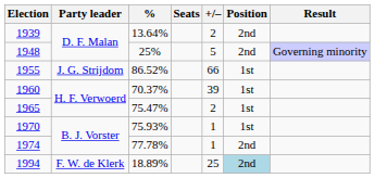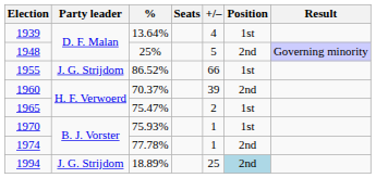 <table class="wikitable" style="text-align:center">
 <tr>
 <th>Election</th>
 <th>Party leader</th>
 <th>%</th>
 <th>Seats</th>
 <th>+/–</th>
 <th>Position</th>
 <th>Result</th>
 </tr>
 <tr>
 <td><a href='#'>1939</a></td>
 <td rowspan=2><a href='#'>D. F. Malan</a></td>
 <td>13.64%</td>
 <td></td>
-<td> 2</td>
-<td> 2nd</td>
+<td> 4</td>
+<td> 1st</td>
 <td></td>
 </tr>
 <tr>
 <td><a href='#'>1948</a></td>
 <td>25%</td>
 <td></td>
 <td> 5</td>
 <td> 2nd</td>
 <td style="background-color:#CCCCFF">Governing minority</td>
 </tr>
 <tr>
 <td><a href='#'>1955</a></td>
 <td><a href='#'>J. G. Strijdom</a></td>
 <td>86.52%</td>
 <td></td>
 <td> 66</td>
 <td> 1st</td>
 <td></td>
 </tr>
 <tr>
 <td><a href='#'>1960</a></td>
 <td rowspan=2><a href='#'>H. F. Verwoerd</a></td>
 <td>70.37%</td>
 <td></td>
 <td> 39</td>
-<td> 1st</td>
+<td> 2nd</td>
 <td></td>
 </tr>
 <tr>
 <td><a href='#'>1965</a></td>
 <td>75.47%</td>
 <td></td>
 <td> 2</td>
 <td> 1st</td>
 <td></td>
 </tr>
 <tr>
 <td><a href='#'>1970</a></td>
 <td rowspan=2><a href='#'>B. J. Vorster</a></td>
 <td>75.93%</td>
 <td></td>
 <td> 1</td>
 <td> 1st</td>
 <td></td>
 </tr>
 <tr>
 <td><a href='#'>1974</a></td>
 <td>77.78%</td>
 <td></td>
 <td> 1</td>
 <td> 2nd</td>
 <td></td>
 </tr>
 <tr>
 <td><a href='#'>1994</a></td>
-<td><a href='#'>F. W. de Klerk</a></td>
+<td><a href='#'>J. G. Strijdom</a></td>
 <td>18.89%</td>
 <td></td>
 <td> 25</td>
 <td style="background: lightblue;"> 2nd</td>
 <td></td>
 </tr>
 </table>
